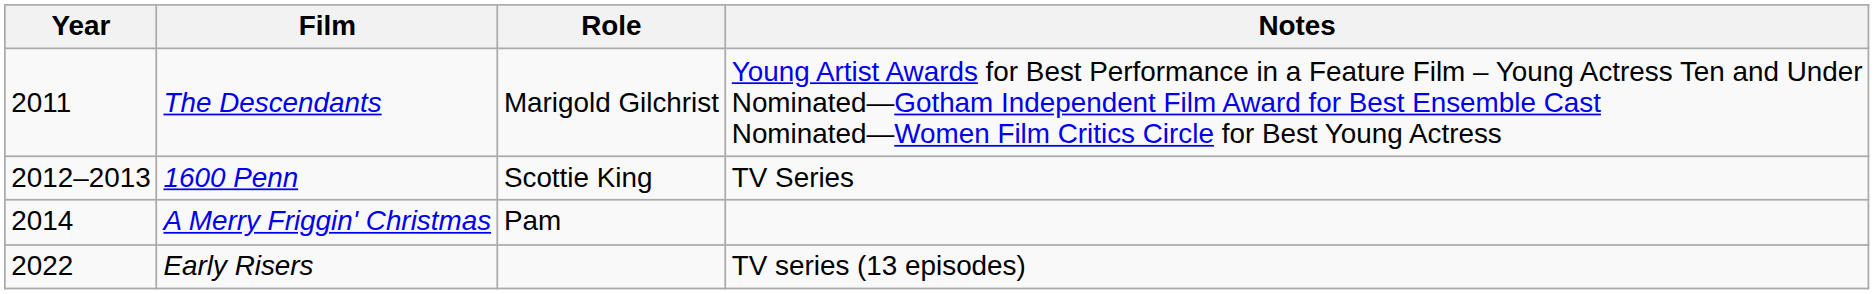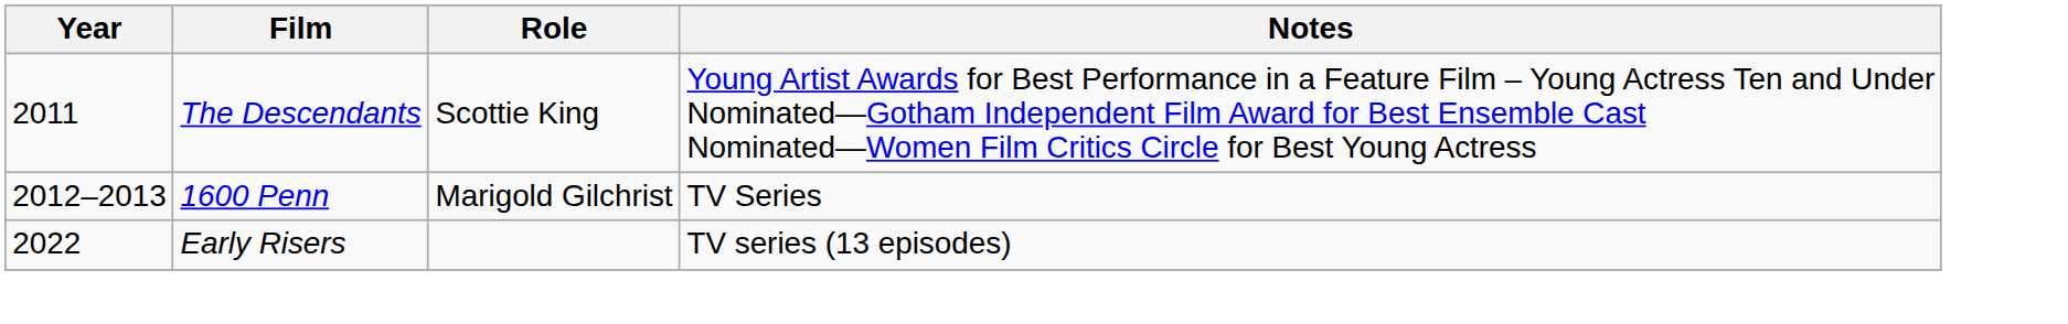 <table class="wikitable">
 <tr>
 <th>Year</th>
 <th>Film</th>
 <th>Role</th>
 <th>Notes</th>
 </tr>
 <tr>
 <td>2011</td>
 <td><em><a href='#'>The Descendants</a></em></td>
-<td>Marigold Gilchrist</td>
+<td>Scottie King</td>
 <td><a href='#'>Young Artist Awards</a> for Best Performance in a Feature Film – Young Actress Ten and Under<br>Nominated—<a href='#'>Gotham Independent Film Award for Best Ensemble Cast</a><br>Nominated—<a href='#'>Women Film Critics Circle</a> for Best Young Actress</td>
 </tr>
 <tr>
 <td>2012–2013</td>
 <td><em><a href='#'>1600 Penn</a></em></td>
-<td>Scottie King</td>
+<td>Marigold Gilchrist</td>
 <td>TV Series</td>
-</tr>
-<tr>
-<td>2014</td>
-<td><em><a href='#'>A Merry Friggin' Christmas</a></em></td>
-<td>Pam</td>
-<td></td>
 </tr>
 <tr>
 <td>2022</td>
 <td><em>Early Risers</em></td>
 <td></td>
 <td>TV series (13 episodes)</td>
 </tr>
 </table>
